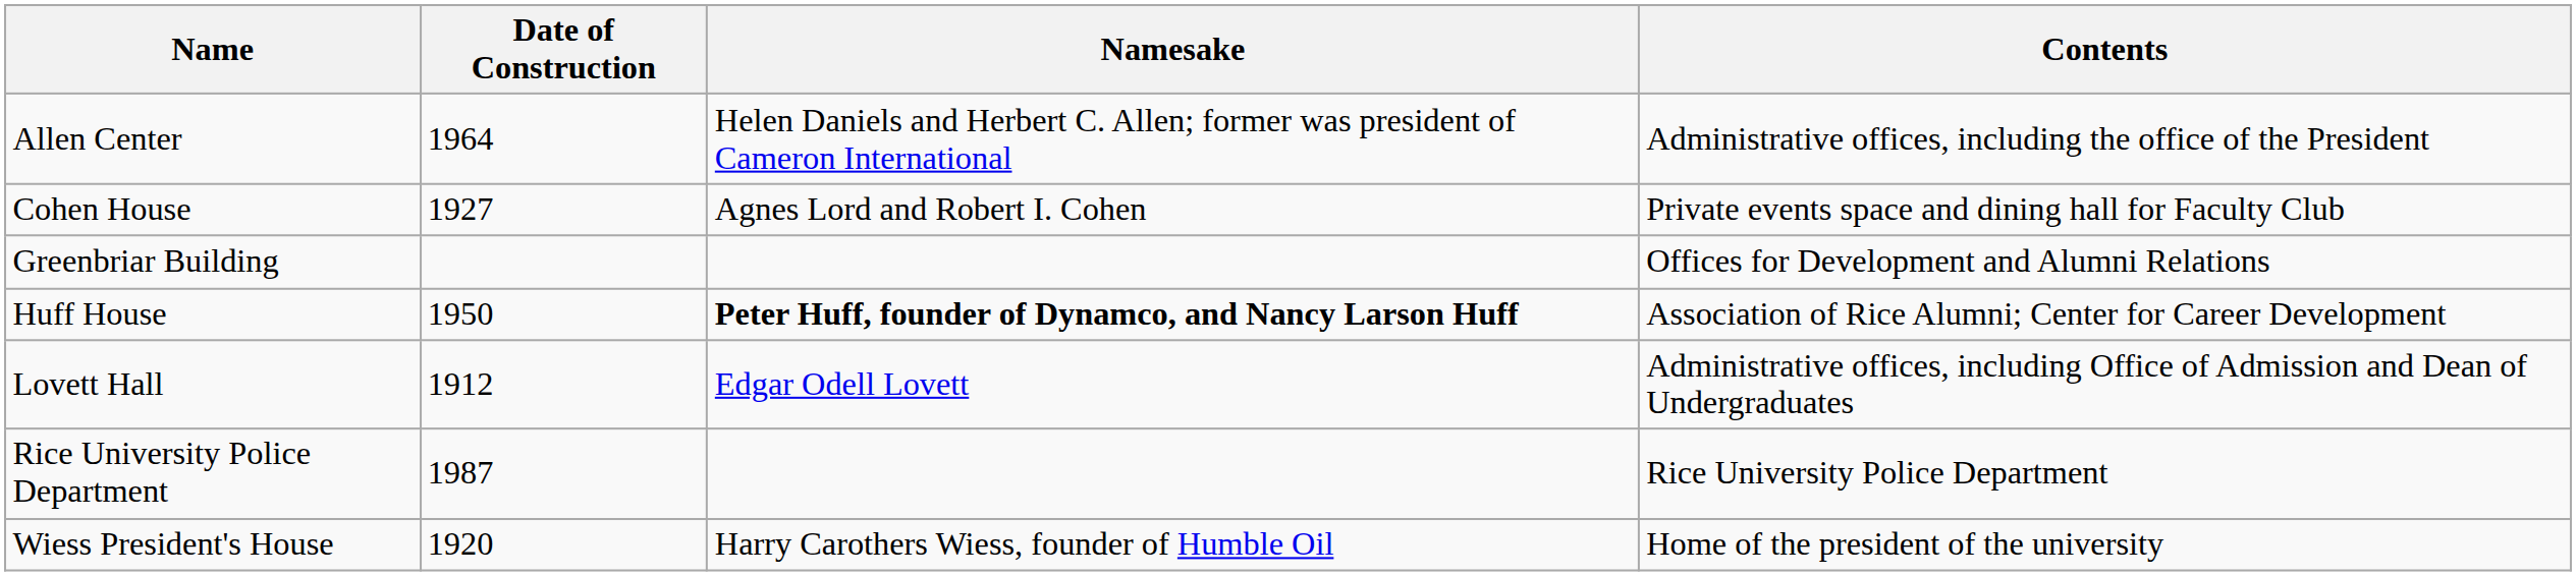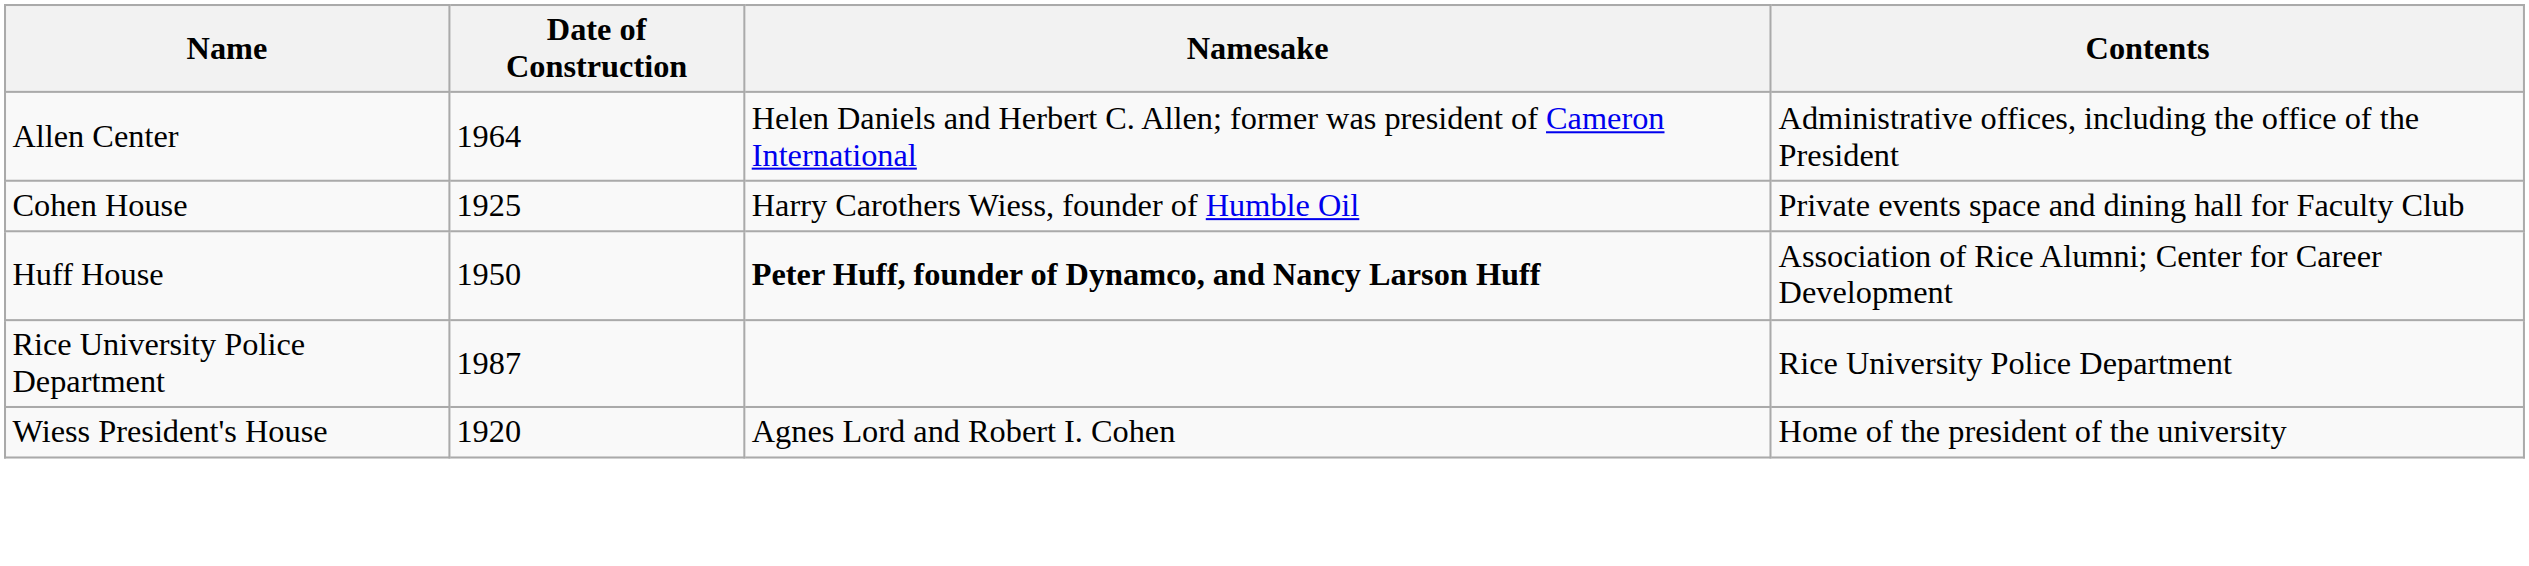 <table class="wikitable">
 <tr>
 <th>Name</th>
 <th>Date of Construction</th>
 <th>Namesake</th>
 <th>Contents</th>
 </tr>
 <tr>
 <td>Allen Center</td>
 <td>1964</td>
 <td>Helen Daniels and Herbert C. Allen; former was president of <a href='#'>Cameron International</a></td>
 <td>Administrative offices, including the office of the President</td>
 </tr>
 <tr>
 <td>Cohen House</td>
-<td>1927</td>
-<td>Agnes Lord and Robert I. Cohen</td>
+<td>1925</td>
+<td>Harry Carothers Wiess, founder of <a href='#'>Humble Oil</a></td>
 <td>Private events space and dining hall for Faculty Club</td>
-</tr>
-<tr>
-<td>Greenbriar Building</td>
-<td></td>
-<td></td>
-<td>Offices for Development and Alumni Relations</td>
 </tr>
 <tr>
 <td>Huff House</td>
 <td>1950</td>
 <td><strong>Peter Huff, founder of Dynamco, and Nancy Larson Huff</strong></td>
 <td>Association of Rice Alumni; Center for Career Development</td>
-</tr>
-<tr>
-<td>Lovett Hall</td>
-<td>1912</td>
-<td><a href='#'>Edgar Odell Lovett</a></td>
-<td>Administrative offices, including Office of Admission and Dean of Undergraduates</td>
 </tr>
 <tr>
 <td>Rice University Police Department</td>
 <td>1987</td>
 <td></td>
 <td>Rice University Police Department</td>
 </tr>
 <tr>
 <td>Wiess President's House</td>
 <td>1920</td>
-<td>Harry Carothers Wiess, founder of <a href='#'>Humble Oil</a></td>
+<td>Agnes Lord and Robert I. Cohen</td>
 <td>Home of the president of the university</td>
 </tr>
 </table>
